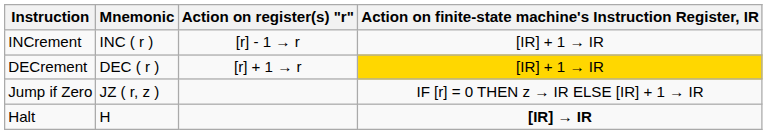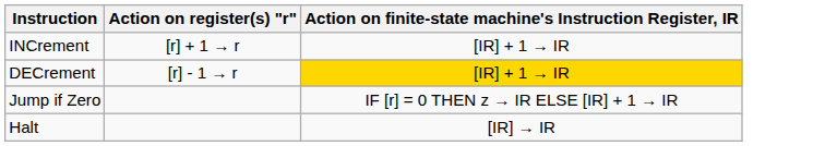 <table class="wikitable">
 <tr style="text-align:center; font-size:9pt; font-weight:bold; vertical-align:bottom;">
 <th style="width:63.6; height:12px;">Instruction</th>
-<th style="width:67.8;">Mnemonic</th>
 <th style="width:130.2;">Action on register(s) "r"</th>
 <th style="width:240.6;">Action on finite-state machine's Instruction Register, IR</th>
 </tr>
 <tr style="font-size:9pt; vertical-align:bottom;">
 <td style="height:11.4; ">INCrement</td>
-<td>INC ( r )</td>
-<td style="text-align:center; ">[r] - 1 → r</td>
+<td style="text-align:center; ">[r] + 1 → r</td>
 <td style="text-align:center; ">[IR] + 1 → IR</td>
 </tr>
 <tr style="font-size:9pt; vertical-align:bottom;">
 <td style="height:11.4; ">DECrement</td>
-<td>DEC ( r )</td>
-<td style="text-align:center; ">[r] + 1 → r</td>
+<td style="text-align:center; ">[r] - 1 → r</td>
 <td style="background: gold; text-align:center; ">[IR] + 1 → IR</td>
 </tr>
 <tr style="font-size:9pt; vertical-align:bottom;">
 <td style="height:11.4; ">Jump if Zero</td>
-<td>JZ ( r, z )</td>
 <td></td>
 <td style="text-align:center; ">IF [r] = 0 THEN z → IR  ELSE [IR] + 1 → IR</td>
 </tr>
 <tr style="font-size:9pt; vertical-align:bottom;">
 <td style="height:11.4; ">Halt</td>
-<td>H</td>
 <td></td>
-<td style="text-align:center; "><strong>[IR]  → IR</strong></td>
+<td style="text-align:center; ">[IR]  → IR</td>
 </tr>
 </table>
